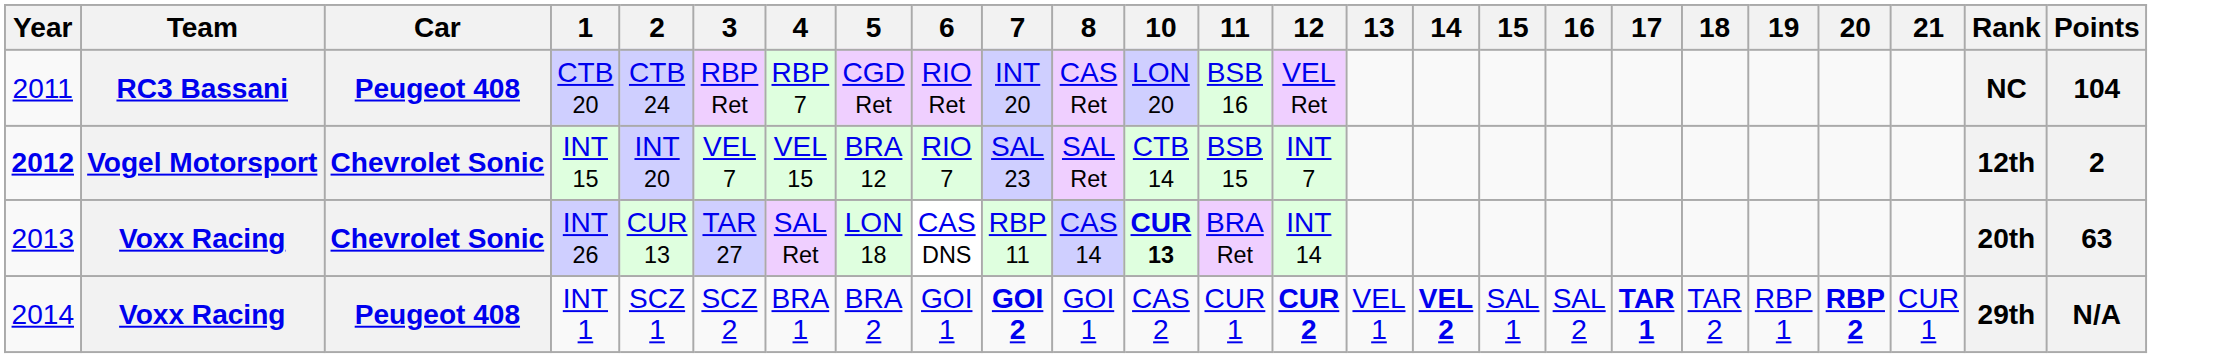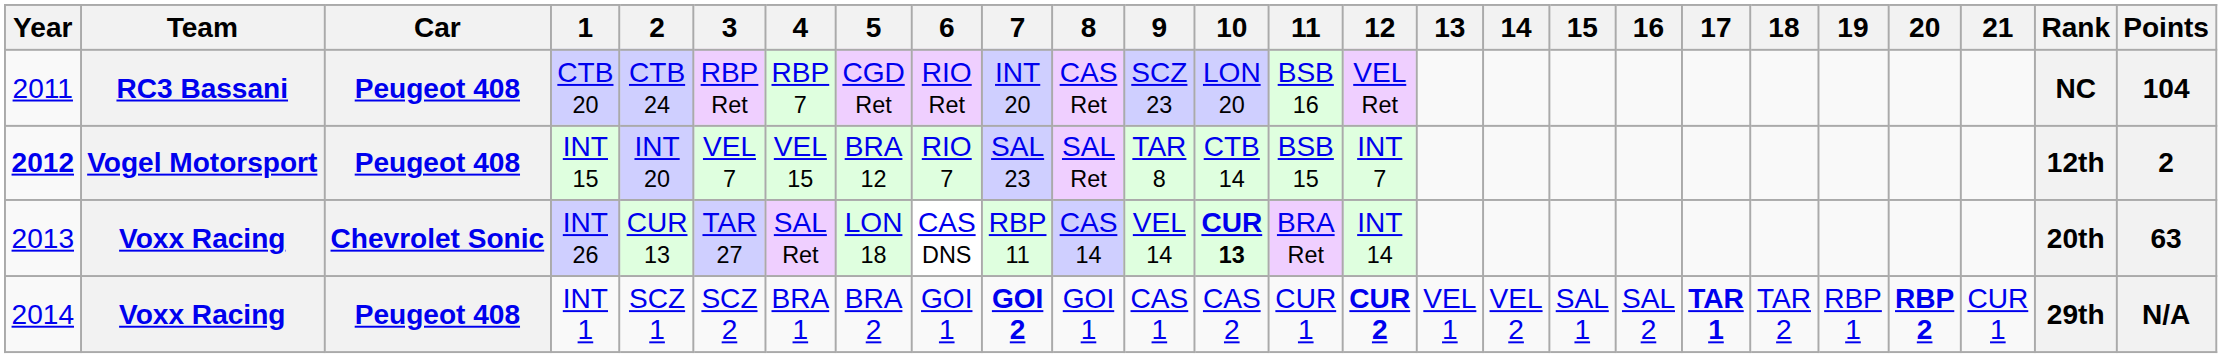 <table class="wikitable" style="text-align:center; font-size:90%">
 <tr>
 <th>Year</th>
 <th>Team</th>
 <th>Car</th>
 <th>1</th>
 <th>2</th>
 <th>3</th>
 <th>4</th>
 <th>5</th>
 <th>6</th>
 <th>7</th>
 <th>8</th>
+<th>9</th>
 <th>10</th>
 <th>11</th>
 <th>12</th>
 <th>13</th>
 <th>14</th>
 <th>15</th>
 <th>16</th>
 <th>17</th>
 <th>18</th>
 <th>19</th>
 <th>20</th>
 <th>21</th>
 <th>Rank</th>
 <th>Points</th>
 </tr>
 <tr>
 <td><a href='#'>2011</a></td>
 <th><a href='#'>RC3 Bassani</a></th>
 <th><a href='#'>Peugeot 408</a></th>
 <td style="background:#cfcfff;"><a href='#'>CTB</a><br><small>20</small></td>
 <td style="background:#cfcfff;"><a href='#'>CTB</a><br><small>24</small></td>
 <td style="background:#efcfff;"><a href='#'>RBP</a><br><small>Ret</small></td>
 <td style="background:#DFFFDF;"><a href='#'>RBP</a><br><small>7</small></td>
 <td style="background:#efcfff;"><a href='#'>CGD</a><br><small>Ret</small></td>
 <td style="background:#efcfff;"><a href='#'>RIO</a><br><small>Ret</small></td>
 <td style="background:#cfcfff;"><a href='#'>INT</a><br><small>20</small></td>
 <td style="background:#efcfff;"><a href='#'>CAS</a><br><small>Ret</small></td>
+<td style="background:#cfcfff;"><a href='#'>SCZ</a><br><small>23</small></td>
 <td style="background:#cfcfff;"><a href='#'>LON</a><br><small>20</small></td>
 <td style="background:#DFFFDF;"><a href='#'>BSB</a><br><small>16</small></td>
 <td style="background:#efcfff;"><a href='#'>VEL</a><br><small>Ret</small></td>
 <td></td>
 <td></td>
 <td></td>
 <td></td>
 <td></td>
 <td></td>
 <td></td>
 <td></td>
 <td></td>
 <th>NC</th>
 <th>104</th>
 </tr>
 <tr>
 <td><strong><a href='#'>2012</a></strong></td>
 <th><a href='#'>Vogel Motorsport</a></th>
-<th><a href='#'>Chevrolet Sonic</a></th>
+<th><a href='#'>Peugeot 408</a></th>
 <td style="background:#DFFFDF;"><a href='#'>INT</a><br><small>15</small></td>
 <td style="background:#cfcfff;"><a href='#'>INT</a><br><small>20</small></td>
 <td style="background:#DFFFDF;"><a href='#'>VEL</a><br><small>7</small></td>
 <td style="background:#dfffdf;"><a href='#'>VEL</a><br><small>15</small></td>
 <td style="background:#DFFFDF;"><a href='#'>BRA</a><br><small>12</small></td>
 <td style="background:#DFFFDF;"><a href='#'>RIO</a><br><small>7</small></td>
 <td style="background:#cfcfff;"><a href='#'>SAL</a><br><small>23</small></td>
 <td style="background:#efcfff;"><a href='#'>SAL</a><br><small>Ret</small></td>
+<td style="background:#DFFFDF;"><a href='#'>TAR</a><br><small>8</small></td>
 <td style="background:#DFFFDF;"><a href='#'>CTB</a><br><small>14</small></td>
 <td style="background:#dfffdf;"><a href='#'>BSB</a><br><small>15</small></td>
 <td style="background:#DFFFDF;"><a href='#'>INT</a><br><small>7</small></td>
 <td></td>
 <td></td>
 <td></td>
 <td></td>
 <td></td>
 <td></td>
 <td></td>
 <td></td>
 <td></td>
 <th>12th</th>
 <th>2</th>
 </tr>
 <tr>
 <td><a href='#'>2013</a></td>
 <th><a href='#'>Voxx Racing</a></th>
 <th><a href='#'>Chevrolet Sonic</a></th>
 <td style="background:#CFCFFF;"><a href='#'>INT</a><br><small>26</small></td>
 <td style="background:#DFFFDF;"><a href='#'>CUR</a><br><small>13</small></td>
 <td style="background:#cfcfff;"><a href='#'>TAR</a><br><small>27</small></td>
 <td style="background:#efcfff;"><a href='#'>SAL</a><br><small>Ret</small></td>
 <td style="background:#DFFFDF;"><a href='#'>LON</a><br><small>18</small></td>
 <td style="background:#FFFFFF;"><a href='#'>CAS</a><br><small>DNS</small></td>
 <td style="background:#DFFFDF;"><a href='#'>RBP</a><br><small>11</small></td>
 <td style="background:#CFCFFF;"><a href='#'>CAS</a><br><small>14</small></td>
+<td style="background:#DFFFDF;"><a href='#'>VEL</a><br><small>14</small></td>
 <td style="background:#DFFFDF;"><strong><a href='#'>CUR</a><br><small>13</small></strong></td>
 <td style="background:#efcfff;"><a href='#'>BRA</a><br><small>Ret</small></td>
 <td style="background:#DFFFDF;"><a href='#'>INT</a><br><small>14</small></td>
 <td></td>
 <td></td>
 <td></td>
 <td></td>
 <td></td>
 <td></td>
 <td></td>
 <td></td>
 <td></td>
 <th>20th</th>
 <th>63</th>
 </tr>
 <tr>
 <td><a href='#'>2014</a></td>
 <th><a href='#'>Voxx Racing</a></th>
 <th><a href='#'>Peugeot 408</a></th>
 <td><a href='#'>INT<br>1</a><br><small></small></td>
 <td><a href='#'>SCZ<br>1</a><br><small></small></td>
 <td><a href='#'>SCZ<br>2</a><br><small></small></td>
 <td><a href='#'>BRA<br>1</a><br><small></small></td>
 <td><a href='#'>BRA<br>2</a><br><small></small></td>
 <td><a href='#'>GOI<br>1</a><br><small></small></td>
 <td><strong><a href='#'>GOI<br>2</a><br><small></small></strong></td>
 <td><a href='#'>GOI<br>1</a><br><small></small></td>
+<td><a href='#'>CAS<br>1</a><br><small></small></td>
 <td><a href='#'>CAS<br>2</a><br><small></small></td>
 <td><a href='#'>CUR<br>1</a><br><small></small></td>
 <td><strong><a href='#'>CUR<br>2</a><br><small></small></strong></td>
 <td><a href='#'>VEL<br>1</a><br><small></small></td>
-<td><strong><a href='#'>VEL<br>2</a><br><small></small></strong></td>
+<td><a href='#'>VEL<br>2</a><br><small></small></td>
 <td><a href='#'>SAL<br>1</a><br><small></small></td>
 <td><a href='#'>SAL<br>2</a><br><small></small></td>
 <td><strong><a href='#'>TAR<br>1</a><br><small></small></strong></td>
 <td><a href='#'>TAR<br>2</a><br><small></small></td>
 <td><a href='#'>RBP<br>1</a><br><small></small></td>
 <td><strong><a href='#'>RBP<br>2</a><br><small></small></strong></td>
 <td><a href='#'>CUR<br>1</a><br><small></small></td>
 <th>29th</th>
 <th>N/A</th>
 </tr>
 </table>
